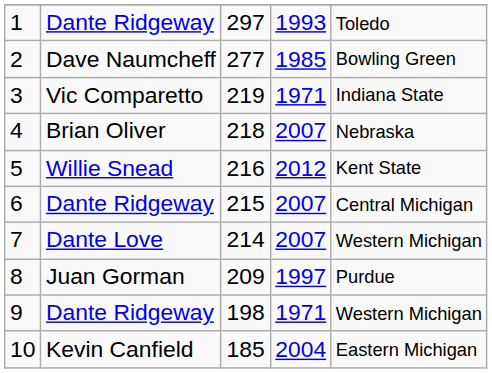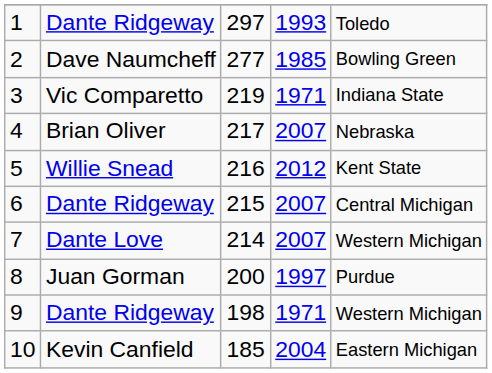 <table class="wikitable">
 <tr>
 </tr>
 <tr>
 <td>1</td>
 <td><a href='#'>Dante Ridgeway</a></td>
 <td>297</td>
 <td><a href='#'>1993</a></td>
 <td style="font-size:80%;">Toledo</td>
 </tr>
 <tr>
 <td>2</td>
 <td>Dave Naumcheff</td>
 <td>277</td>
 <td><a href='#'>1985</a></td>
 <td style="font-size:80%;">Bowling Green</td>
 </tr>
 <tr>
 <td>3</td>
 <td>Vic Comparetto</td>
 <td>219</td>
 <td><a href='#'>1971</a></td>
 <td style="font-size:80%;">Indiana State</td>
 </tr>
 <tr>
 <td>4</td>
 <td>Brian Oliver</td>
-<td>218</td>
+<td>217</td>
 <td><a href='#'>2007</a></td>
 <td style="font-size:80%;">Nebraska</td>
 </tr>
 <tr>
 <td>5</td>
 <td><a href='#'>Willie Snead</a></td>
 <td>216</td>
 <td><a href='#'>2012</a></td>
 <td style="font-size:80%;">Kent State</td>
 </tr>
 <tr>
 <td>6</td>
 <td><a href='#'>Dante Ridgeway</a></td>
 <td>215</td>
 <td><a href='#'>2007</a></td>
 <td style="font-size:80%;">Central Michigan</td>
 </tr>
 <tr>
 <td>7</td>
 <td><a href='#'>Dante Love</a></td>
 <td>214</td>
 <td><a href='#'>2007</a></td>
 <td style="font-size:80%;">Western Michigan</td>
 </tr>
 <tr>
 <td>8</td>
 <td>Juan Gorman</td>
-<td>209</td>
+<td>200</td>
 <td><a href='#'>1997</a></td>
 <td style="font-size:80%;">Purdue</td>
 </tr>
 <tr>
 <td>9</td>
 <td><a href='#'>Dante Ridgeway</a></td>
 <td>198</td>
 <td><a href='#'>1971</a></td>
 <td style="font-size:80%;">Western Michigan</td>
 </tr>
 <tr>
 <td>10</td>
 <td>Kevin Canfield</td>
 <td>185</td>
 <td><a href='#'>2004</a></td>
 <td style="font-size:80%;">Eastern Michigan</td>
 </tr>
 </table>
